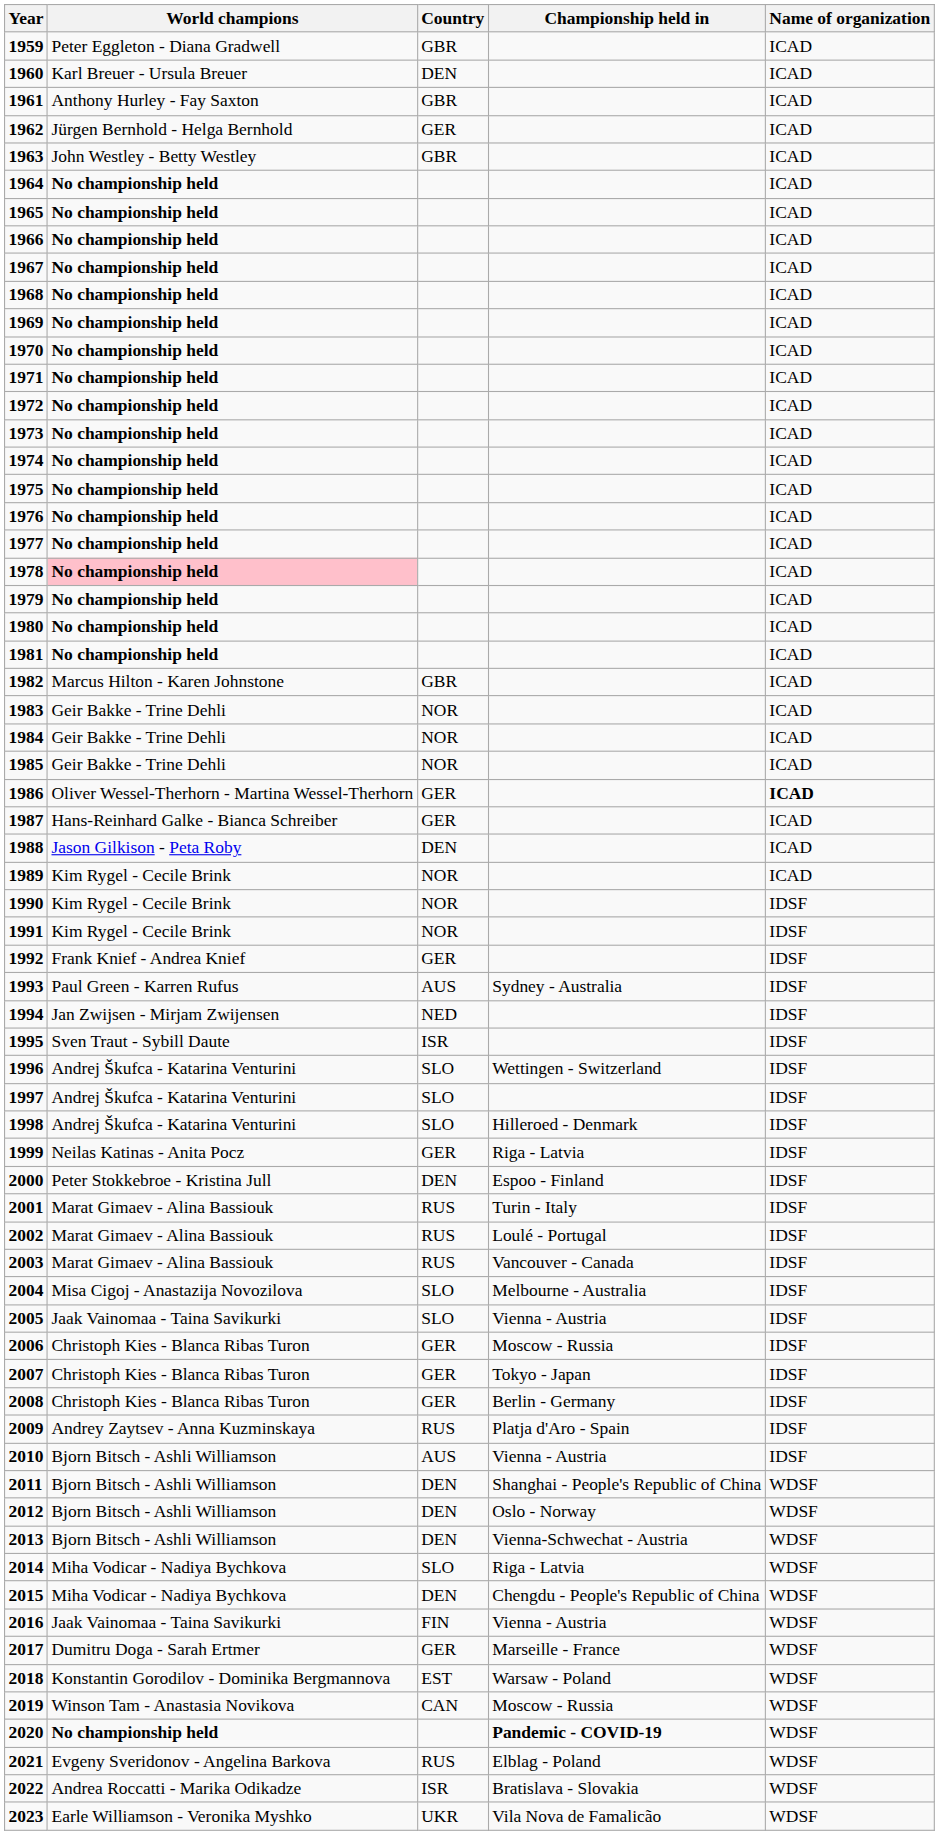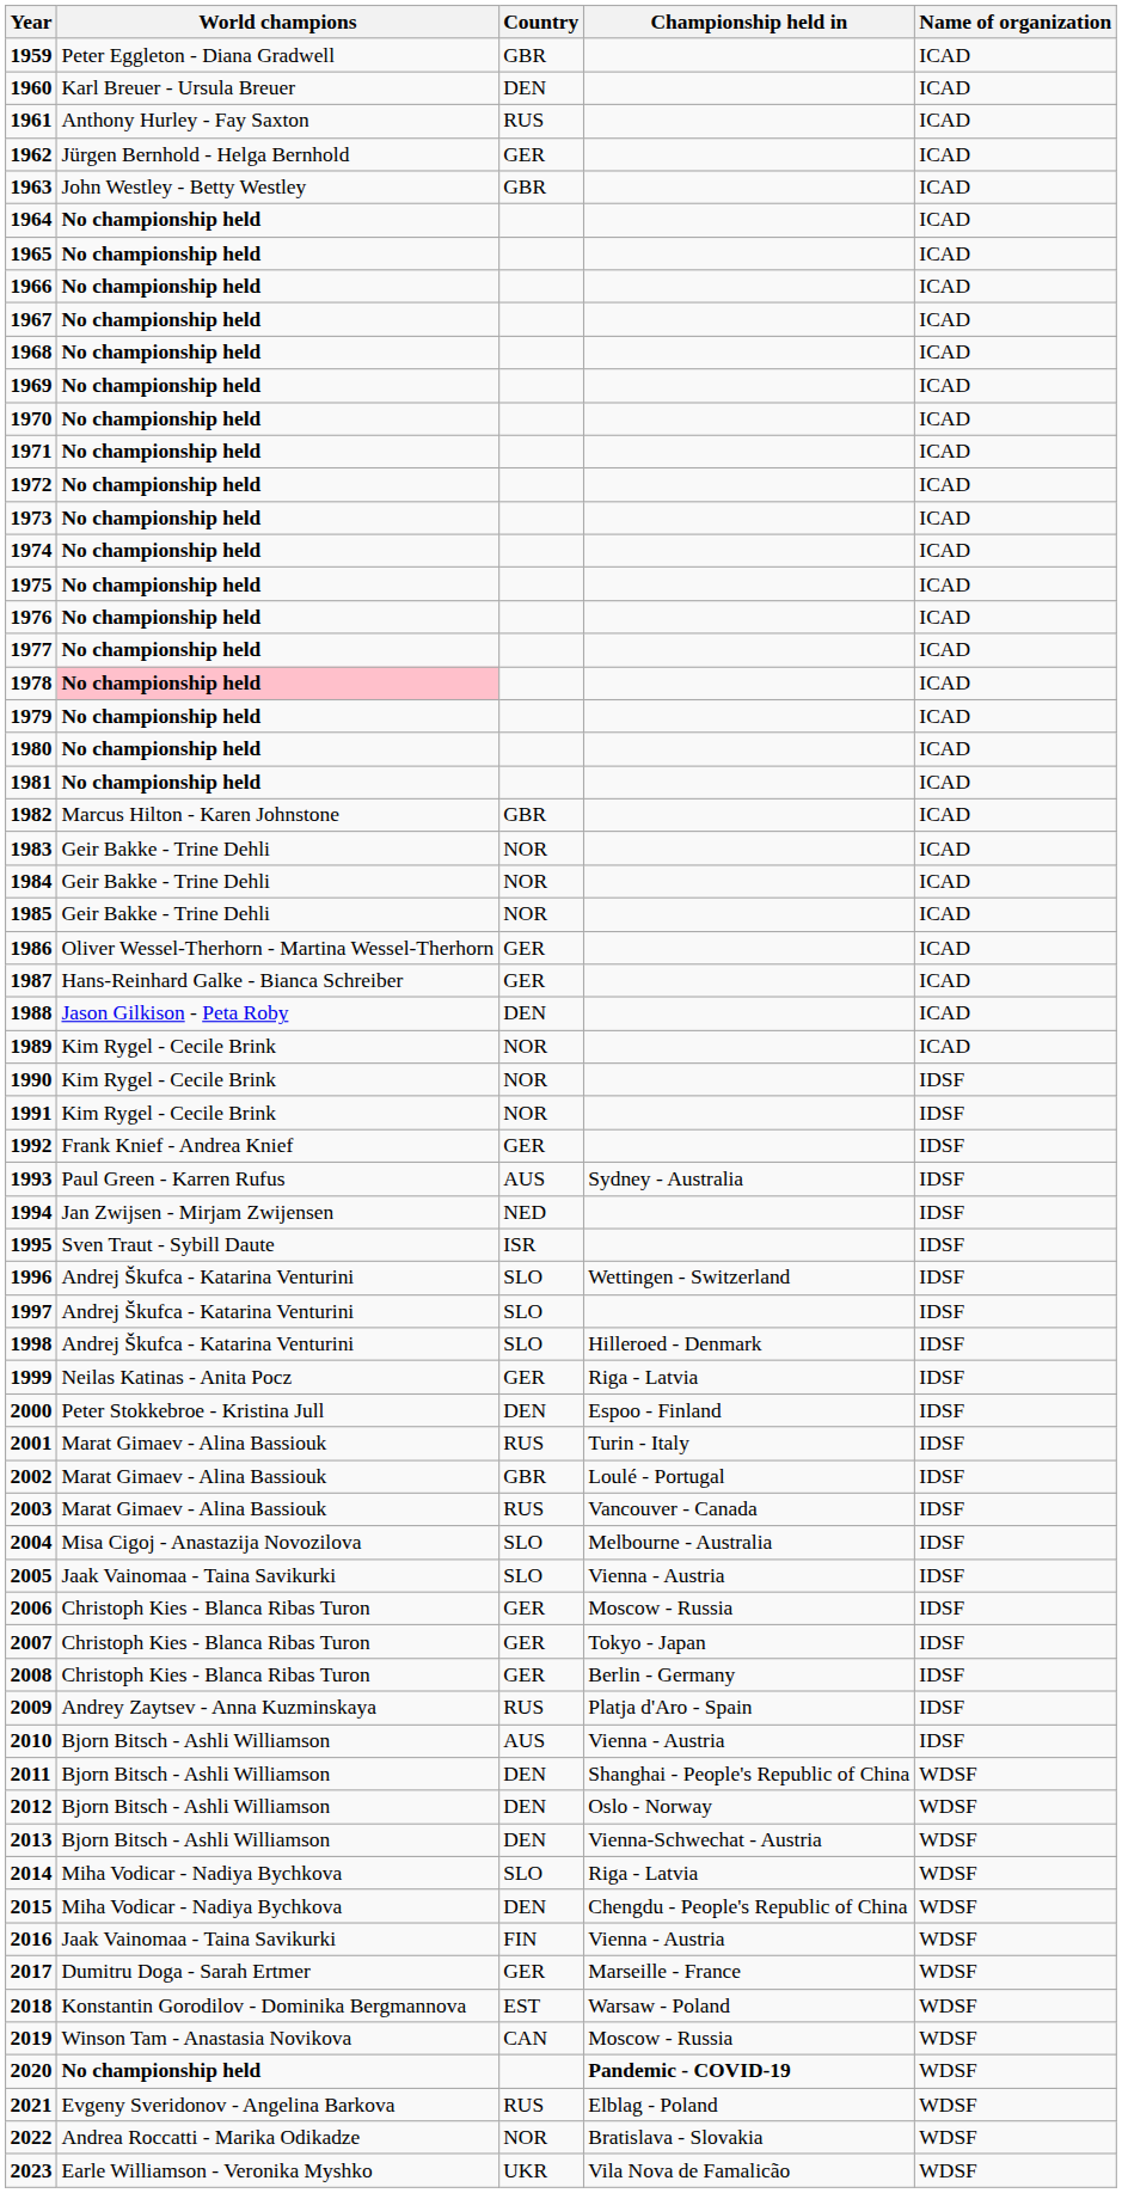 <table class="wikitable">
 <tr>
 <th>Year</th>
 <th>World champions</th>
 <th>Country</th>
 <th>Championship held in</th>
 <th>Name of organization</th>
 </tr>
 <tr>
 <td><strong>1959</strong></td>
 <td>Peter Eggleton - Diana Gradwell</td>
 <td>GBR</td>
 <td></td>
 <td>ICAD</td>
 </tr>
 <tr>
 <td><strong>1960</strong></td>
 <td>Karl Breuer - Ursula Breuer</td>
 <td>DEN</td>
 <td></td>
 <td>ICAD</td>
 </tr>
 <tr>
 <td><strong>1961</strong></td>
 <td>Anthony Hurley - Fay Saxton</td>
-<td>GBR</td>
+<td>RUS</td>
 <td></td>
 <td>ICAD</td>
 </tr>
 <tr>
 <td><strong>1962</strong></td>
 <td>Jürgen Bernhold - Helga Bernhold</td>
 <td>GER</td>
 <td></td>
 <td>ICAD</td>
 </tr>
 <tr>
 <td><strong>1963</strong></td>
 <td>John Westley - Betty Westley</td>
 <td>GBR</td>
 <td></td>
 <td>ICAD</td>
 </tr>
 <tr>
 <td><strong>1964</strong></td>
 <td><strong>No championship held</strong></td>
 <td></td>
 <td></td>
 <td>ICAD</td>
 </tr>
 <tr>
 <td><strong>1965</strong></td>
 <td><strong>No championship held</strong></td>
 <td></td>
 <td></td>
 <td>ICAD</td>
 </tr>
 <tr>
 <td><strong>1966</strong></td>
 <td><strong>No championship held</strong></td>
 <td></td>
 <td></td>
 <td>ICAD</td>
 </tr>
 <tr>
 <td><strong>1967</strong></td>
 <td><strong>No championship held</strong></td>
 <td></td>
 <td></td>
 <td>ICAD</td>
 </tr>
 <tr>
 <td><strong>1968</strong></td>
 <td><strong>No championship held</strong></td>
 <td></td>
 <td></td>
 <td>ICAD</td>
 </tr>
 <tr>
 <td><strong>1969</strong></td>
 <td><strong>No championship held</strong></td>
 <td></td>
 <td></td>
 <td>ICAD</td>
 </tr>
 <tr>
 <td><strong>1970</strong></td>
 <td><strong>No championship held</strong></td>
 <td></td>
 <td></td>
 <td>ICAD</td>
 </tr>
 <tr>
 <td><strong>1971</strong></td>
 <td><strong>No championship held</strong></td>
 <td></td>
 <td></td>
 <td>ICAD</td>
 </tr>
 <tr>
 <td><strong>1972</strong></td>
 <td><strong>No championship held</strong></td>
 <td></td>
 <td></td>
 <td>ICAD</td>
 </tr>
 <tr>
 <td><strong>1973</strong></td>
 <td><strong>No championship held</strong></td>
 <td></td>
 <td></td>
 <td>ICAD</td>
 </tr>
 <tr>
 <td><strong>1974</strong></td>
 <td><strong>No championship held</strong></td>
 <td></td>
 <td></td>
 <td>ICAD</td>
 </tr>
 <tr>
 <td><strong>1975</strong></td>
 <td><strong>No championship held</strong></td>
 <td></td>
 <td></td>
 <td>ICAD</td>
 </tr>
 <tr>
 <td><strong>1976</strong></td>
 <td><strong>No championship held</strong></td>
 <td></td>
 <td></td>
 <td>ICAD</td>
 </tr>
 <tr>
 <td><strong>1977</strong></td>
 <td><strong>No championship held</strong></td>
 <td></td>
 <td></td>
 <td>ICAD</td>
 </tr>
 <tr>
 <td><strong>1978</strong></td>
 <td style="background: pink;"><strong>No championship held</strong></td>
 <td></td>
 <td></td>
 <td>ICAD</td>
 </tr>
 <tr>
 <td><strong>1979</strong></td>
 <td><strong>No championship held</strong></td>
 <td></td>
 <td></td>
 <td>ICAD</td>
 </tr>
 <tr>
 <td><strong>1980</strong></td>
 <td><strong>No championship held</strong></td>
 <td></td>
 <td></td>
 <td>ICAD</td>
 </tr>
 <tr>
 <td><strong>1981</strong></td>
 <td><strong>No championship held</strong></td>
 <td></td>
 <td></td>
 <td>ICAD</td>
 </tr>
 <tr>
 <td><strong>1982</strong></td>
 <td>Marcus Hilton - Karen Johnstone</td>
 <td>GBR</td>
 <td></td>
 <td>ICAD</td>
 </tr>
 <tr>
 <td><strong>1983</strong></td>
 <td>Geir Bakke - Trine Dehli</td>
 <td>NOR</td>
 <td></td>
 <td>ICAD</td>
 </tr>
 <tr>
 <td><strong>1984</strong></td>
 <td>Geir Bakke - Trine Dehli</td>
 <td>NOR</td>
 <td></td>
 <td>ICAD</td>
 </tr>
 <tr>
 <td><strong>1985</strong></td>
 <td>Geir Bakke - Trine Dehli</td>
 <td>NOR</td>
 <td></td>
 <td>ICAD</td>
 </tr>
 <tr>
 <td><strong>1986</strong></td>
 <td>Oliver Wessel-Therhorn - Martina Wessel-Therhorn</td>
 <td>GER</td>
 <td></td>
-<td><strong>ICAD</strong></td>
+<td>ICAD</td>
 </tr>
 <tr>
 <td><strong>1987</strong></td>
 <td>Hans-Reinhard Galke - Bianca Schreiber</td>
 <td>GER</td>
 <td></td>
 <td>ICAD</td>
 </tr>
 <tr>
 <td><strong>1988</strong></td>
 <td><a href='#'>Jason Gilkison</a> - <a href='#'>Peta Roby</a></td>
 <td>DEN</td>
 <td></td>
 <td>ICAD</td>
 </tr>
 <tr>
 <td><strong>1989</strong></td>
 <td>Kim Rygel - Cecile Brink</td>
 <td>NOR</td>
 <td></td>
 <td>ICAD</td>
 </tr>
 <tr>
 <td><strong>1990</strong></td>
 <td>Kim Rygel - Cecile Brink</td>
 <td>NOR</td>
 <td></td>
 <td>IDSF</td>
 </tr>
 <tr>
 <td><strong>1991</strong></td>
 <td>Kim Rygel - Cecile Brink</td>
 <td>NOR</td>
 <td></td>
 <td>IDSF</td>
 </tr>
 <tr>
 <td><strong>1992</strong></td>
 <td>Frank Knief - Andrea Knief</td>
 <td>GER</td>
 <td></td>
 <td>IDSF</td>
 </tr>
 <tr>
 <td><strong>1993</strong></td>
 <td>Paul Green - Karren Rufus</td>
 <td>AUS</td>
 <td>Sydney - Australia</td>
 <td>IDSF</td>
 </tr>
 <tr>
 <td><strong>1994</strong></td>
 <td>Jan Zwijsen - Mirjam Zwijensen</td>
 <td>NED</td>
 <td></td>
 <td>IDSF</td>
 </tr>
 <tr>
 <td><strong>1995</strong></td>
 <td>Sven Traut - Sybill Daute</td>
 <td>ISR</td>
 <td></td>
 <td>IDSF</td>
 </tr>
 <tr>
 <td><strong>1996</strong></td>
 <td>Andrej Škufca - Katarina Venturini</td>
 <td>SLO</td>
 <td>Wettingen - Switzerland</td>
 <td>IDSF</td>
 </tr>
 <tr>
 <td><strong>1997</strong></td>
 <td>Andrej Škufca - Katarina Venturini</td>
 <td>SLO</td>
 <td></td>
 <td>IDSF</td>
 </tr>
 <tr>
 <td><strong>1998</strong></td>
 <td>Andrej Škufca - Katarina Venturini</td>
 <td>SLO</td>
 <td>Hilleroed - Denmark</td>
 <td>IDSF</td>
 </tr>
 <tr>
 <td><strong>1999</strong></td>
 <td>Neilas Katinas - Anita Pocz</td>
 <td>GER</td>
 <td>Riga - Latvia</td>
 <td>IDSF</td>
 </tr>
 <tr>
 <td><strong>2000</strong></td>
 <td>Peter Stokkebroe - Kristina Jull</td>
 <td>DEN</td>
 <td>Espoo - Finland</td>
 <td>IDSF</td>
 </tr>
 <tr>
 <td><strong>2001</strong></td>
 <td>Marat Gimaev - Alina Bassiouk</td>
 <td>RUS</td>
 <td>Turin - Italy</td>
 <td>IDSF</td>
 </tr>
 <tr>
 <td><strong>2002</strong></td>
 <td>Marat Gimaev - Alina Bassiouk</td>
-<td>RUS</td>
+<td>GBR</td>
 <td>Loulé - Portugal</td>
 <td>IDSF</td>
 </tr>
 <tr>
 <td><strong>2003</strong></td>
 <td>Marat Gimaev - Alina Bassiouk</td>
 <td>RUS</td>
 <td>Vancouver - Canada</td>
 <td>IDSF</td>
 </tr>
 <tr>
 <td><strong>2004</strong></td>
 <td>Misa Cigoj - Anastazija Novozilova</td>
 <td>SLO</td>
 <td>Melbourne - Australia</td>
 <td>IDSF</td>
 </tr>
 <tr>
 <td><strong>2005</strong></td>
 <td>Jaak Vainomaa - Taina Savikurki</td>
 <td>SLO</td>
 <td>Vienna - Austria</td>
 <td>IDSF</td>
 </tr>
 <tr>
 <td><strong>2006</strong></td>
 <td>Christoph Kies - Blanca Ribas Turon</td>
 <td>GER</td>
 <td>Moscow - Russia</td>
 <td>IDSF</td>
 </tr>
 <tr>
 <td><strong>2007</strong></td>
 <td>Christoph Kies - Blanca Ribas Turon</td>
 <td>GER</td>
 <td>Tokyo - Japan</td>
 <td>IDSF</td>
 </tr>
 <tr>
 <td><strong>2008</strong></td>
 <td>Christoph Kies - Blanca Ribas Turon</td>
 <td>GER</td>
 <td>Berlin - Germany</td>
 <td>IDSF</td>
 </tr>
 <tr>
 <td><strong>2009</strong></td>
 <td>Andrey Zaytsev - Anna Kuzminskaya</td>
 <td>RUS</td>
 <td>Platja d'Aro - Spain</td>
 <td>IDSF</td>
 </tr>
 <tr>
 <td><strong>2010</strong></td>
 <td>Bjorn Bitsch - Ashli Williamson</td>
 <td>AUS</td>
 <td>Vienna - Austria</td>
 <td>IDSF</td>
 </tr>
 <tr>
 <td><strong>2011</strong></td>
 <td>Bjorn Bitsch - Ashli Williamson</td>
 <td>DEN</td>
 <td>Shanghai - People's Republic of China</td>
 <td>WDSF</td>
 </tr>
 <tr>
 <td><strong>2012</strong></td>
 <td>Bjorn Bitsch - Ashli Williamson</td>
 <td>DEN</td>
 <td>Oslo - Norway</td>
 <td>WDSF</td>
 </tr>
 <tr>
 <td><strong>2013</strong></td>
 <td>Bjorn Bitsch - Ashli Williamson</td>
 <td>DEN</td>
 <td>Vienna-Schwechat - Austria</td>
 <td>WDSF</td>
 </tr>
 <tr>
 <td><strong>2014</strong></td>
 <td>Miha Vodicar - Nadiya Bychkova</td>
 <td>SLO</td>
 <td>Riga - Latvia</td>
 <td>WDSF</td>
 </tr>
 <tr>
 <td><strong>2015</strong></td>
 <td>Miha Vodicar - Nadiya Bychkova</td>
 <td>DEN</td>
 <td>Chengdu - People's Republic of China</td>
 <td>WDSF</td>
 </tr>
 <tr>
 <td><strong>2016</strong></td>
 <td>Jaak Vainomaa - Taina Savikurki</td>
 <td>FIN</td>
 <td>Vienna - Austria</td>
 <td>WDSF</td>
 </tr>
 <tr>
 <td><strong>2017</strong></td>
 <td>Dumitru Doga - Sarah Ertmer</td>
 <td>GER</td>
 <td>Marseille - France</td>
 <td>WDSF</td>
 </tr>
 <tr>
 <td><strong>2018</strong></td>
 <td>Konstantin Gorodilov - Dominika Bergmannova</td>
 <td>EST</td>
 <td>Warsaw - Poland</td>
 <td>WDSF</td>
 </tr>
 <tr>
 <td><strong>2019</strong></td>
 <td>Winson Tam - Anastasia Novikova</td>
 <td>CAN</td>
 <td>Moscow - Russia</td>
 <td>WDSF</td>
 </tr>
 <tr>
 <td><strong>2020</strong></td>
 <td><strong>No championship held</strong></td>
 <td></td>
 <td><strong>Pandemic - COVID-19</strong></td>
 <td>WDSF</td>
 </tr>
 <tr>
 <td><strong>2021</strong></td>
 <td>Evgeny Sveridonov - Angelina Barkova</td>
 <td>RUS</td>
 <td>Elblag - Poland</td>
 <td>WDSF</td>
 </tr>
 <tr>
 <td><strong>2022</strong></td>
 <td>Andrea Roccatti - Marika Odikadze</td>
-<td>ISR</td>
+<td>NOR</td>
 <td>Bratislava - Slovakia</td>
 <td>WDSF</td>
 </tr>
 <tr>
 <td><strong>2023</strong></td>
 <td>Earle Williamson - Veronika Myshko</td>
 <td>UKR</td>
 <td>Vila Nova de Famalicão</td>
 <td>WDSF</td>
 </tr>
 </table>
